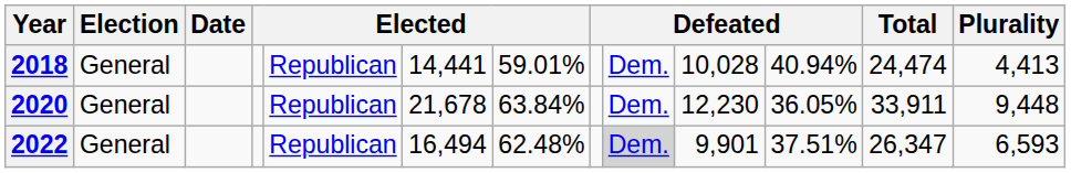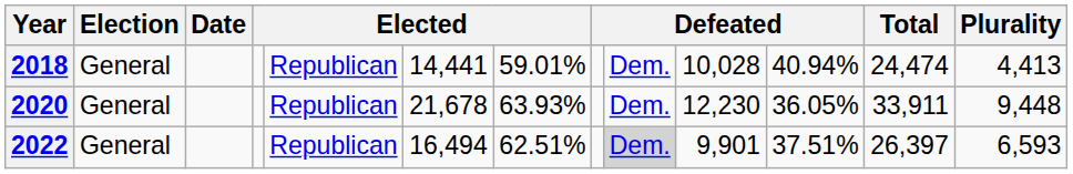 <table class="wikitable">
 <tr>
 <th>Year</th>
 <th>Election</th>
 <th>Date</th>
 <th colspan="4">Elected</th>
 <th colspan="4">Defeated</th>
 <th>Total</th>
 <th>Plurality</th>
 </tr>
 <tr>
 <th valign="top"><a href='#'>2018</a></th>
 <td valign="top">General</td>
 <td valign="top"></td>
 <td valign="top"></td>
 <td valign="top" ><a href='#'>Republican</a></td>
 <td valign="top" align="right">14,441</td>
 <td valign="top" align="right">59.01%</td>
 <td valign="top"></td>
 <td valign="top" ><a href='#'>Dem.</a></td>
 <td valign="top" align="right">10,028</td>
 <td valign="top" align="right">40.94%</td>
 <td valign="top" align="right">24,474</td>
 <td valign="top" align="right">4,413</td>
 </tr>
 <tr>
 <th valign="top"><a href='#'>2020</a></th>
 <td valign="top">General</td>
 <td valign="top"></td>
 <td valign="top"></td>
 <td valign="top" ><a href='#'>Republican</a></td>
 <td valign="top" align="right">21,678</td>
-<td valign="top" align="right">63.84%</td>
+<td valign="top" align="right">63.93%</td>
 <td valign="top"></td>
 <td valign="top" ><a href='#'>Dem.</a></td>
 <td valign="top" align="right">12,230</td>
 <td valign="top" align="right">36.05%</td>
 <td valign="top" align="right">33,911</td>
 <td valign="top" align="right">9,448</td>
 </tr>
 <tr>
 <th valign="top"><a href='#'>2022</a></th>
 <td valign="top">General</td>
 <td valign="top"></td>
 <td valign="top"></td>
 <td valign="top" ><a href='#'>Republican</a></td>
 <td valign="top" align="right">16,494</td>
-<td valign="top" align="right">62.48%</td>
+<td valign="top" align="right">62.51%</td>
 <td valign="top"></td>
 <td valign="top"  style="background: lightgrey;"><a href='#'>Dem.</a></td>
 <td valign="top" align="right">9,901</td>
 <td valign="top" align="right">37.51%</td>
-<td valign="top" align="right">26,347</td>
+<td valign="top" align="right">26,397</td>
 <td valign="top" align="right">6,593</td>
 </tr>
 </table>
